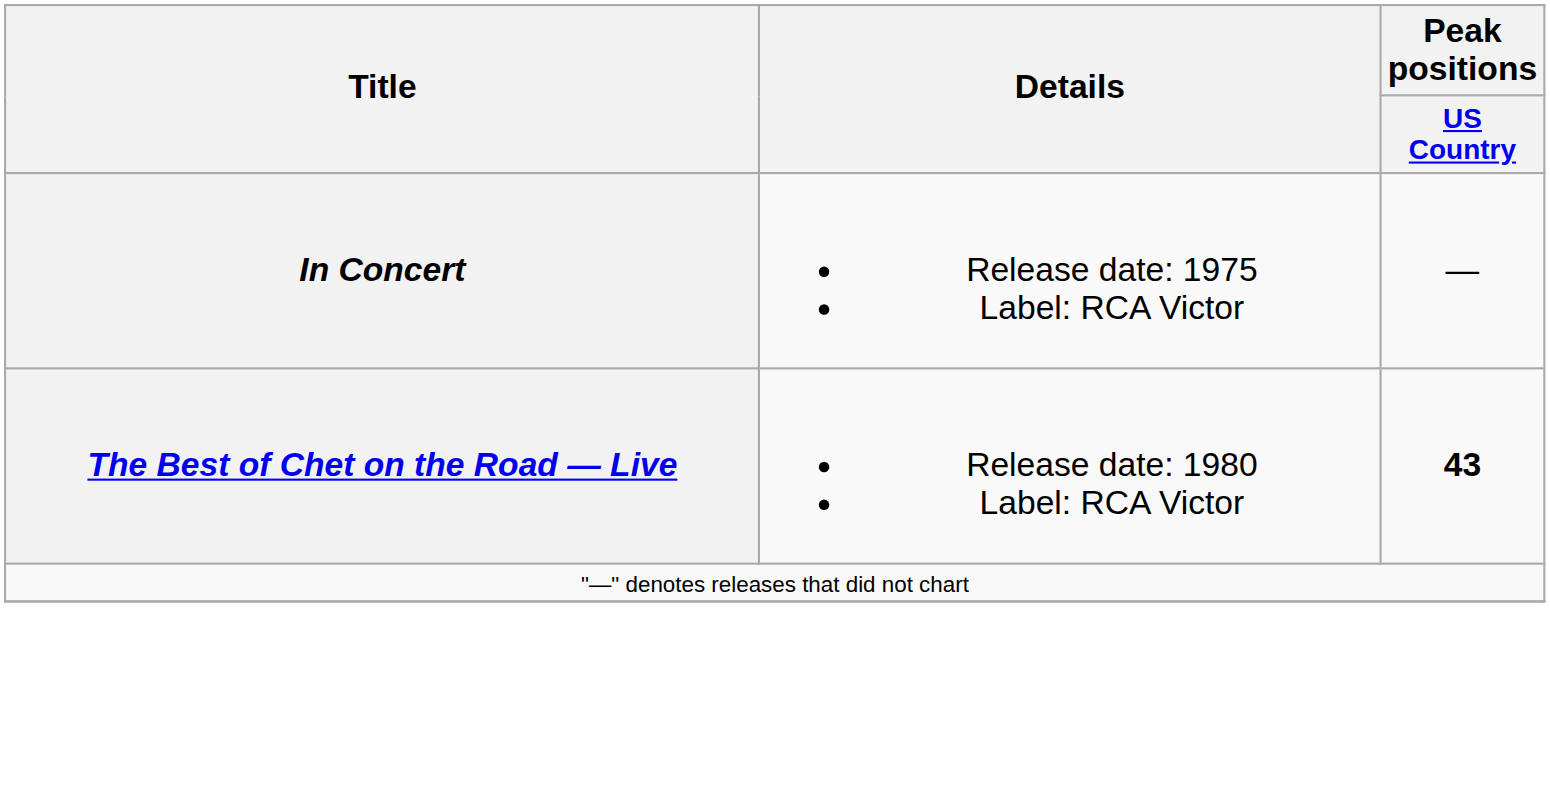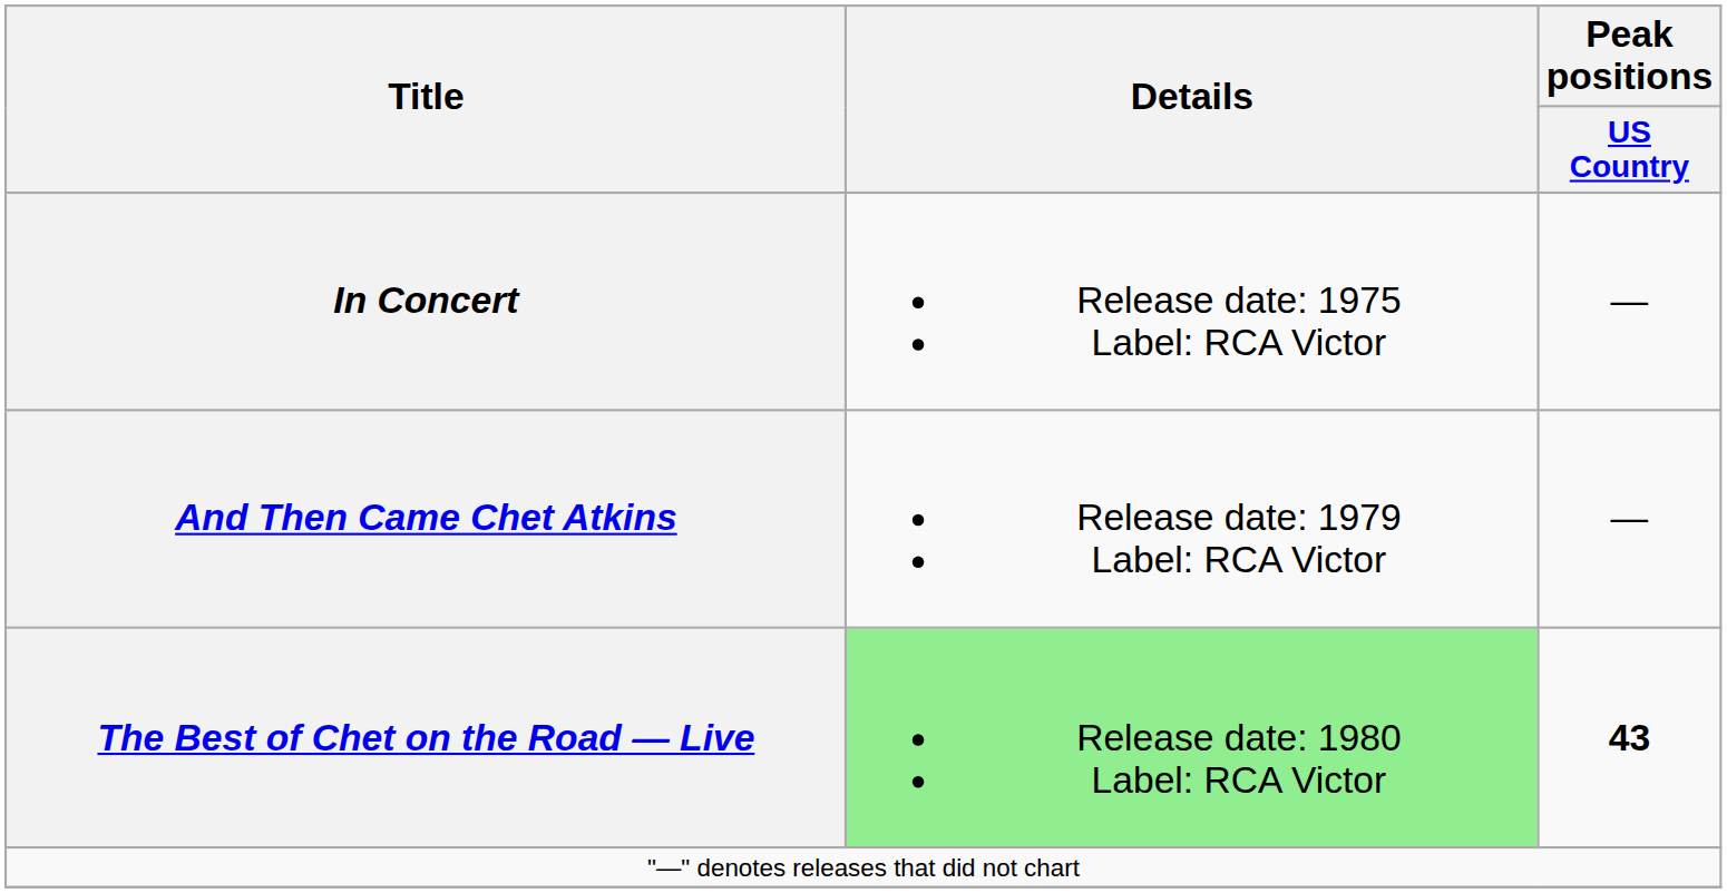 <table class="wikitable plainrowheaders" style="text-align:center;">
 <tr>
 <th rowspan="2" style="width:22em;">Title</th>
 <th rowspan="2" style="width:18em;">Details</th>
 <th>Peak positions</th>
 </tr>
 <tr style="font-size:smaller;">
 <th width="65"><a href='#'>US Country</a></th>
 </tr>
 <tr>
 <th scope="row"><em>In Concert</em></th>
 <td><br><ul><li>Release date: 1975</li><li>Label: RCA Victor</li></ul></td>
 <td>—</td>
 </tr>
 <tr>
+<th scope="row"><em><a href='#'>And Then Came Chet Atkins</a></em></th>
+<td><br><ul><li>Release date: 1979</li><li>Label: RCA Victor</li></ul></td>
+<td>—</td>
+</tr>
+<tr>
 <th scope="row"><em><a href='#'>The Best of Chet on the Road — Live</a></em></th>
-<td><br><ul><li>Release date: 1980</li><li>Label: RCA Victor</li></ul></td>
+<td style="background: lightgreen;"><br><ul><li>Release date: 1980</li><li>Label: RCA Victor</li></ul></td>
 <td><strong>43</strong></td>
 </tr>
 <tr>
 <td colspan="3" style="font-size: 8pt">"—" denotes releases that did not chart</td>
 </tr>
 <tr>
 </tr>
 </table>
